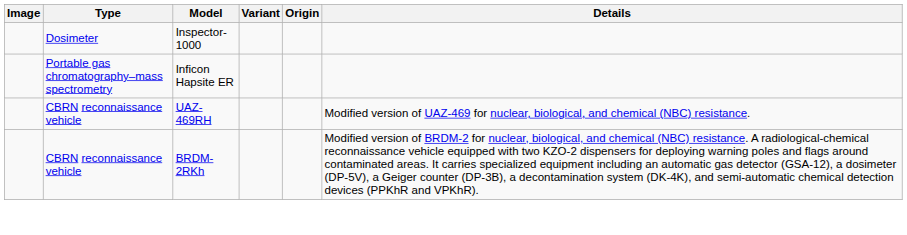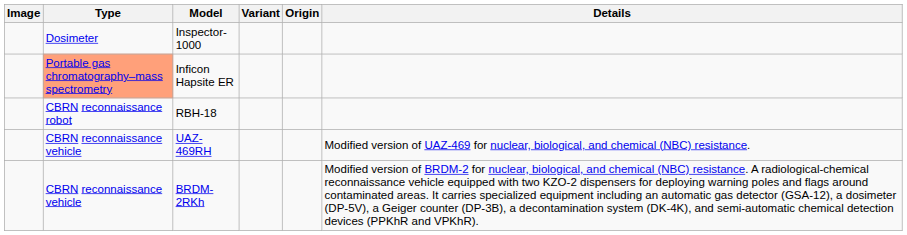 <table class="wikitable">
 <tr>
 <th>Image</th>
 <th>Type</th>
 <th>Model</th>
 <th>Variant</th>
 <th>Origin</th>
 <th>Details</th>
 </tr>
 <tr>
 <td></td>
 <td><a href='#'>Dosimeter</a></td>
 <td>Inspector-1000</td>
 <td></td>
 <td></td>
 <td></td>
 </tr>
 <tr>
 <td></td>
-<td><a href='#'>Portable gas chromatography–mass spectrometry</a></td>
+<td style="background: lightsalmon;"><a href='#'>Portable gas chromatography–mass spectrometry</a></td>
 <td>Inficon Hapsite ER</td>
+<td></td>
+<td></td>
+<td></td>
+</tr>
+<tr>
+<td></td>
+<td><a href='#'>CBRN</a> <a href='#'>reconnaissance robot</a></td>
+<td>RBH-18</td>
 <td></td>
 <td></td>
 <td></td>
 </tr>
 <tr>
 <td></td>
 <td><a href='#'>CBRN</a> <a href='#'>reconnaissance vehicle</a></td>
 <td><a href='#'>UAZ-469RH</a></td>
 <td></td>
 <td></td>
 <td>Modified version of <a href='#'>UAZ-469</a> for <a href='#'>nuclear, biological, and chemical (NBC) resistance</a>.</td>
 </tr>
 <tr>
 <td></td>
 <td><a href='#'>CBRN</a> <a href='#'>reconnaissance vehicle</a></td>
 <td><a href='#'>BRDM-2RKh</a></td>
 <td></td>
 <td></td>
 <td>Modified version of <a href='#'>BRDM-2</a> for <a href='#'>nuclear, biological, and chemical (NBC) resistance</a>. A radiological-chemical reconnaissance vehicle equipped with two KZO-2 dispensers for deploying warning poles and flags around contaminated areas. It carries specialized equipment including an automatic gas detector (GSA-12), a dosimeter (DP-5V), a Geiger counter (DP-3B), a decontamination system (DK-4K), and semi-automatic chemical detection devices (PPKhR and VPKhR).</td>
 </tr>
 </table>
